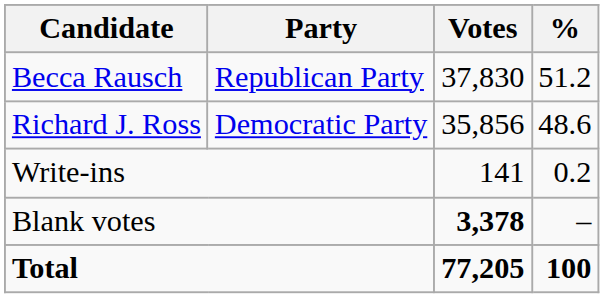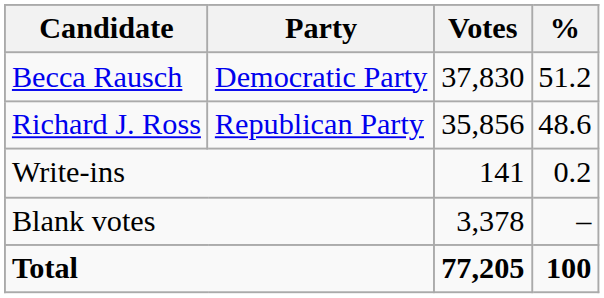 <table class=wikitable style=text-align:right>
 <tr>
 <th>Candidate</th>
 <th>Party</th>
 <th>Votes</th>
 <th>%</th>
 </tr>
 <tr>
 <td align=left><a href='#'>Becca Rausch</a></td>
-<td align=left><a href='#'>Republican Party</a></td>
+<td align=left><a href='#'>Democratic Party</a></td>
 <td>37,830</td>
 <td>51.2</td>
 </tr>
 <tr>
 <td align=left><a href='#'>Richard J. Ross</a></td>
-<td align=left><a href='#'>Democratic Party</a></td>
+<td align=left><a href='#'>Republican Party</a></td>
 <td>35,856</td>
 <td>48.6</td>
 </tr>
 <tr>
 <td align=left colspan=2>Write-ins</td>
 <td>141</td>
 <td>0.2</td>
 </tr>
 <tr>
 <td align=left colspan=2>Blank votes</td>
-<td><strong>3,378</strong></td>
+<td>3,378</td>
 <td>–</td>
 </tr>
 <tr>
 <td align=left colspan=2><strong>Total</strong></td>
 <td><strong>77,205</strong></td>
 <td><strong>100</strong></td>
 </tr>
 </table>
